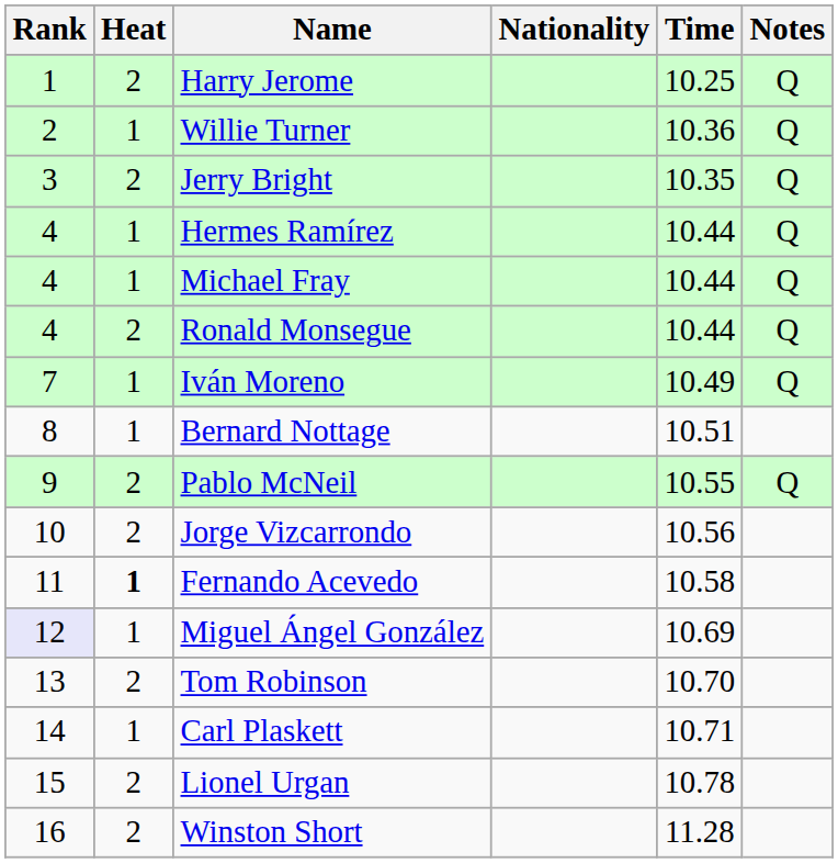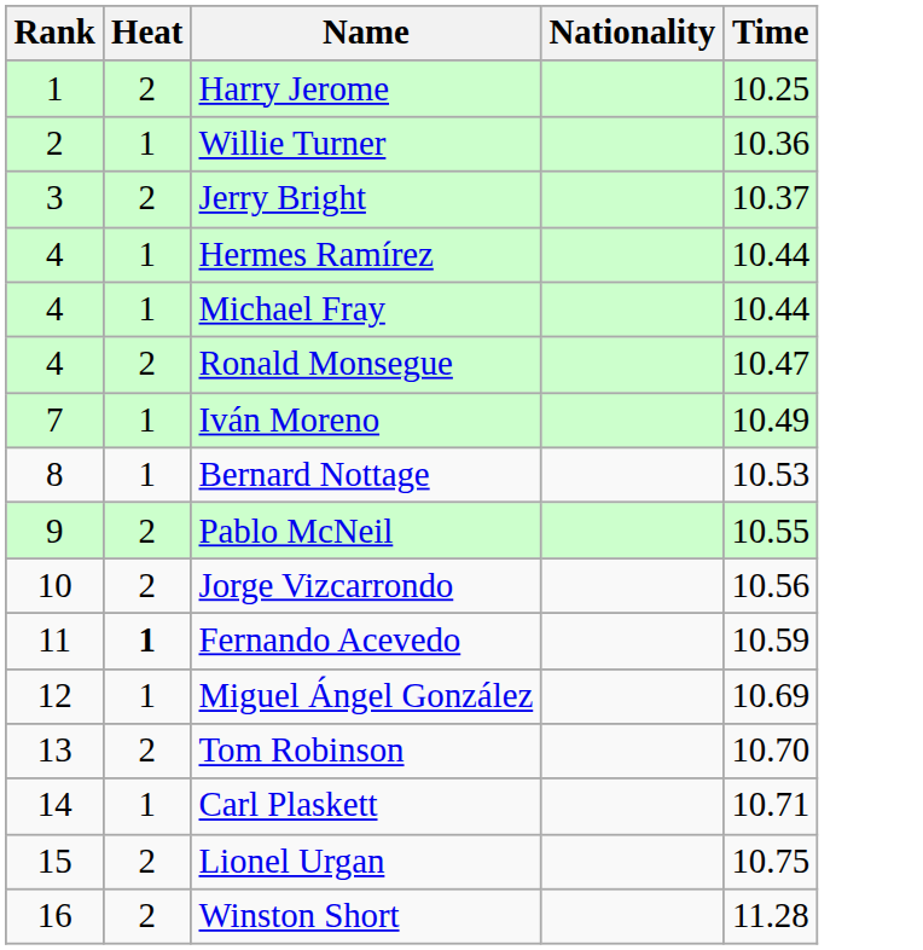 <table class="wikitable sortable" style="text-align:center">
 <tr>
 <th>Rank</th>
 <th>Heat</th>
 <th>Name</th>
 <th>Nationality</th>
 <th>Time</th>
-<th>Notes</th>
 </tr>
 <tr bgcolor=ccffcc>
 <td>1</td>
 <td>2</td>
 <td align=left><a href='#'>Harry Jerome</a></td>
 <td align=left></td>
 <td>10.25</td>
-<td>Q</td>
 </tr>
 <tr bgcolor=ccffcc>
 <td>2</td>
 <td>1</td>
 <td align=left><a href='#'>Willie Turner</a></td>
 <td align=left></td>
 <td>10.36</td>
-<td>Q</td>
 </tr>
 <tr bgcolor=ccffcc>
 <td>3</td>
 <td>2</td>
 <td align=left><a href='#'>Jerry Bright</a></td>
 <td align=left></td>
-<td>10.35</td>
-<td>Q</td>
+<td>10.37</td>
 </tr>
 <tr bgcolor=ccffcc>
 <td>4</td>
 <td>1</td>
 <td align=left><a href='#'>Hermes Ramírez</a></td>
 <td align=left></td>
 <td>10.44</td>
-<td>Q</td>
 </tr>
 <tr bgcolor=ccffcc>
 <td>4</td>
 <td>1</td>
 <td align=left><a href='#'>Michael Fray</a></td>
 <td align=left></td>
 <td>10.44</td>
-<td>Q</td>
 </tr>
 <tr bgcolor=ccffcc>
 <td>4</td>
 <td>2</td>
 <td align=left><a href='#'>Ronald Monsegue</a></td>
 <td align=left></td>
-<td>10.44</td>
-<td>Q</td>
+<td>10.47</td>
 </tr>
 <tr bgcolor=ccffcc>
 <td>7</td>
 <td>1</td>
 <td align=left><a href='#'>Iván Moreno</a></td>
 <td align=left></td>
 <td>10.49</td>
-<td>Q</td>
 </tr>
 <tr>
 <td>8</td>
 <td>1</td>
 <td align=left><a href='#'>Bernard Nottage</a></td>
 <td align=left></td>
-<td>10.51</td>
-<td></td>
+<td>10.53</td>
 </tr>
 <tr bgcolor=ccffcc>
 <td>9</td>
 <td>2</td>
 <td align=left><a href='#'>Pablo McNeil</a></td>
 <td align=left></td>
 <td>10.55</td>
-<td>Q</td>
 </tr>
 <tr>
 <td>10</td>
 <td>2</td>
 <td align=left><a href='#'>Jorge Vizcarrondo</a></td>
 <td align=left></td>
 <td>10.56</td>
-<td></td>
 </tr>
 <tr>
 <td>11</td>
 <td><strong>1</strong></td>
 <td align=left><a href='#'>Fernando Acevedo</a></td>
 <td align=left></td>
-<td>10.58</td>
-<td></td>
+<td>10.59</td>
 </tr>
 <tr>
-<td style="background: lavender;">12</td>
+<td>12</td>
 <td>1</td>
 <td align=left><a href='#'>Miguel Ángel González</a></td>
 <td align=left></td>
 <td>10.69</td>
-<td></td>
 </tr>
 <tr>
 <td>13</td>
 <td>2</td>
 <td align=left><a href='#'>Tom Robinson</a></td>
 <td align=left></td>
 <td>10.70</td>
-<td></td>
 </tr>
 <tr>
 <td>14</td>
 <td>1</td>
 <td align=left><a href='#'>Carl Plaskett</a></td>
 <td align=left></td>
 <td>10.71</td>
-<td></td>
 </tr>
 <tr>
 <td>15</td>
 <td>2</td>
 <td align=left><a href='#'>Lionel Urgan</a></td>
 <td align=left></td>
-<td>10.78</td>
-<td></td>
+<td>10.75</td>
 </tr>
 <tr>
 <td>16</td>
 <td>2</td>
 <td align=left><a href='#'>Winston Short</a></td>
 <td align=left></td>
 <td>11.28</td>
-<td></td>
 </tr>
 </table>
